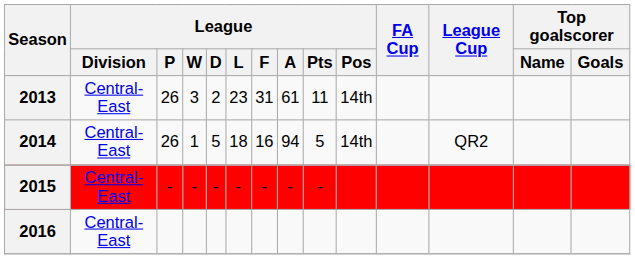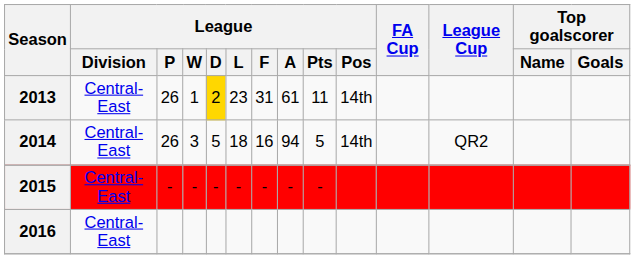 <table class="wikitable" style="text-align: center">
 <tr>
 <th rowspan=2>Season</th>
 <th colspan=9>League</th>
 <th rowspan=2><a href='#'>FA Cup</a></th>
 <th rowspan=2><a href='#'>League Cup</a></th>
 <th colspan=2>Top goalscorer</th>
 </tr>
 <tr>
 <th>Division</th>
 <th>P</th>
 <th>W</th>
 <th>D</th>
 <th>L</th>
 <th>F</th>
 <th>A</th>
 <th>Pts</th>
 <th>Pos</th>
 <th>Name</th>
 <th>Goals</th>
 </tr>
 <tr>
 <th>2013</th>
 <td><a href='#'>Central-East</a></td>
 <td>26</td>
-<td>3</td>
-<td>2</td>
+<td>1</td>
+<td style="background: gold;">2</td>
 <td>23</td>
 <td>31</td>
 <td>61</td>
 <td>11</td>
 <td>14th</td>
 <td></td>
 <td></td>
 <td></td>
 <td></td>
 </tr>
 <tr>
 <th>2014</th>
 <td><a href='#'>Central-East</a></td>
 <td>26</td>
-<td>1</td>
+<td>3</td>
 <td>5</td>
 <td>18</td>
 <td>16</td>
 <td>94</td>
 <td>5</td>
 <td>14th</td>
 <td></td>
 <td>QR2</td>
 <td></td>
 <td></td>
 </tr>
 <tr>
 </tr>
 <tr bgcolor= red>
 <th>2015</th>
 <td><a href='#'>Central-East</a></td>
 <td>-</td>
 <td>-</td>
 <td>-</td>
 <td>-</td>
 <td>-</td>
 <td>-</td>
 <td>-</td>
 <td><strong></strong></td>
 <td></td>
 <td></td>
 <td></td>
 <td></td>
 </tr>
 <tr>
 <th>2016</th>
 <td><a href='#'>Central-East</a></td>
 <td></td>
 <td></td>
 <td></td>
 <td></td>
 <td></td>
 <td></td>
 <td></td>
 <td></td>
 <td></td>
 <td></td>
 <td></td>
 <td></td>
 </tr>
 <tr>
 </tr>
 </table>
